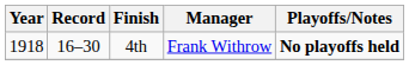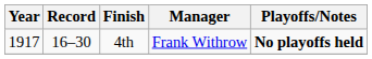 <table class="wikitable" style="text-align:center">
 <tr align=center>
 <th>Year</th>
 <th>Record</th>
 <th>Finish</th>
 <th>Manager</th>
 <th>Playoffs/Notes</th>
 </tr>
 <tr align=center>
-<td>1918</td>
+<td>1917</td>
 <td>16–30</td>
 <td>4th</td>
 <td><a href='#'>Frank Withrow</a></td>
 <td><strong>No playoffs held</strong></td>
 </tr>
 <tr align=center>
 </tr>
 </table>
